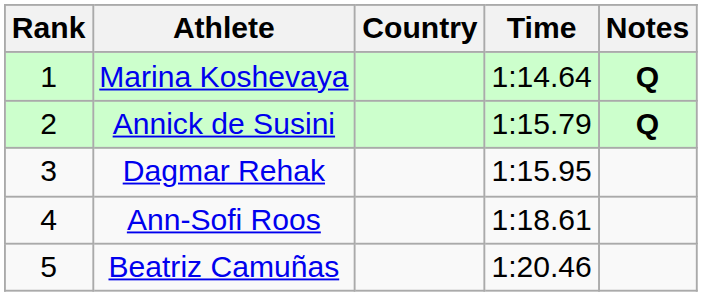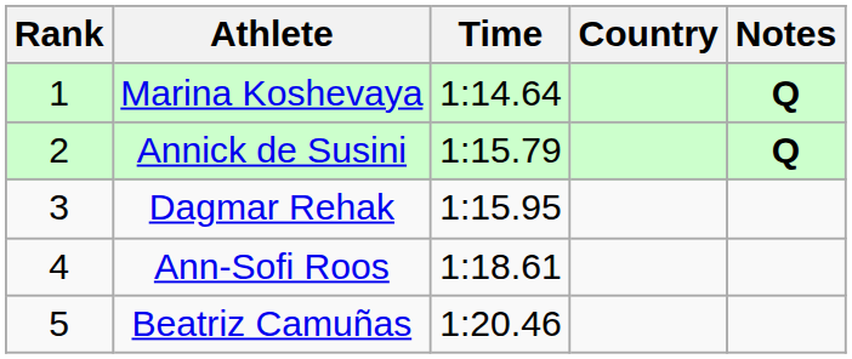 <table class="wikitable sortable" style="text-align:center">
 <tr>
 <th>Rank</th>
 <th>Athlete</th>
+<th>Time</th>
 <th>Country</th>
-<th>Time</th>
 <th>Notes</th>
 </tr>
 <tr bgcolor=ccffcc>
 <td>1</td>
 <td><a href='#'>Marina Koshevaya</a></td>
+<td>1:14.64</td>
 <td align=left></td>
-<td>1:14.64</td>
 <td><strong>Q </strong></td>
 </tr>
 <tr bgcolor=ccffcc>
 <td>2</td>
 <td><a href='#'>Annick de Susini</a></td>
+<td>1:15.79</td>
 <td align=left></td>
-<td>1:15.79</td>
 <td><strong>Q </strong></td>
 </tr>
 <tr>
 <td>3</td>
 <td><a href='#'>Dagmar Rehak</a></td>
+<td>1:15.95</td>
 <td align=left></td>
-<td>1:15.95</td>
 <td><strong> </strong></td>
 </tr>
 <tr>
 <td>4</td>
 <td><a href='#'>Ann-Sofi Roos</a></td>
+<td>1:18.61</td>
 <td align=left></td>
-<td>1:18.61</td>
 <td><strong> </strong></td>
 </tr>
 <tr>
 <td>5</td>
 <td><a href='#'>Beatriz Camuñas</a></td>
+<td>1:20.46</td>
 <td align=left></td>
-<td>1:20.46</td>
 <td><strong> </strong></td>
 </tr>
 </table>
